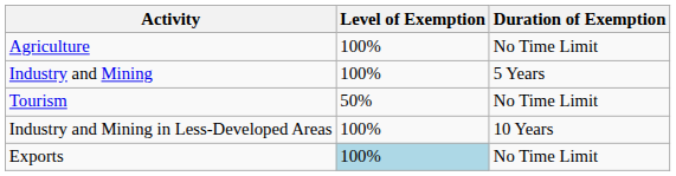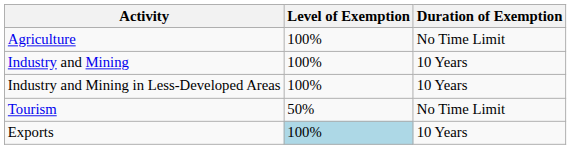 <table class="wikitable">
 <tr>
 <th>Activity</th>
 <th>Level of Exemption</th>
 <th>Duration of Exemption</th>
 </tr>
 <tr>
 <td><a href='#'>Agriculture</a></td>
 <td>100%</td>
 <td>No Time Limit</td>
 </tr>
 <tr>
 <td><a href='#'>Industry</a> and <a href='#'>Mining</a></td>
 <td>100%</td>
-<td>5 Years</td>
+<td>10 Years</td>
+</tr>
+<tr>
+<td>Industry and  Mining  in Less-Developed  Areas</td>
+<td>100%</td>
+<td>10 Years</td>
 </tr>
 <tr>
 <td><a href='#'>Tourism</a></td>
 <td>50%</td>
 <td>No Time Limit</td>
 </tr>
 <tr>
-<td>Industry and  Mining  in Less-Developed  Areas</td>
-<td>100%</td>
+<td>Exports</td>
+<td style="background: lightblue;">100%</td>
 <td>10 Years</td>
 </tr>
-<tr>
-<td>Exports</td>
-<td style="background: lightblue;">100%</td>
-<td>No Time Limit</td>
-</tr>
 </table>
